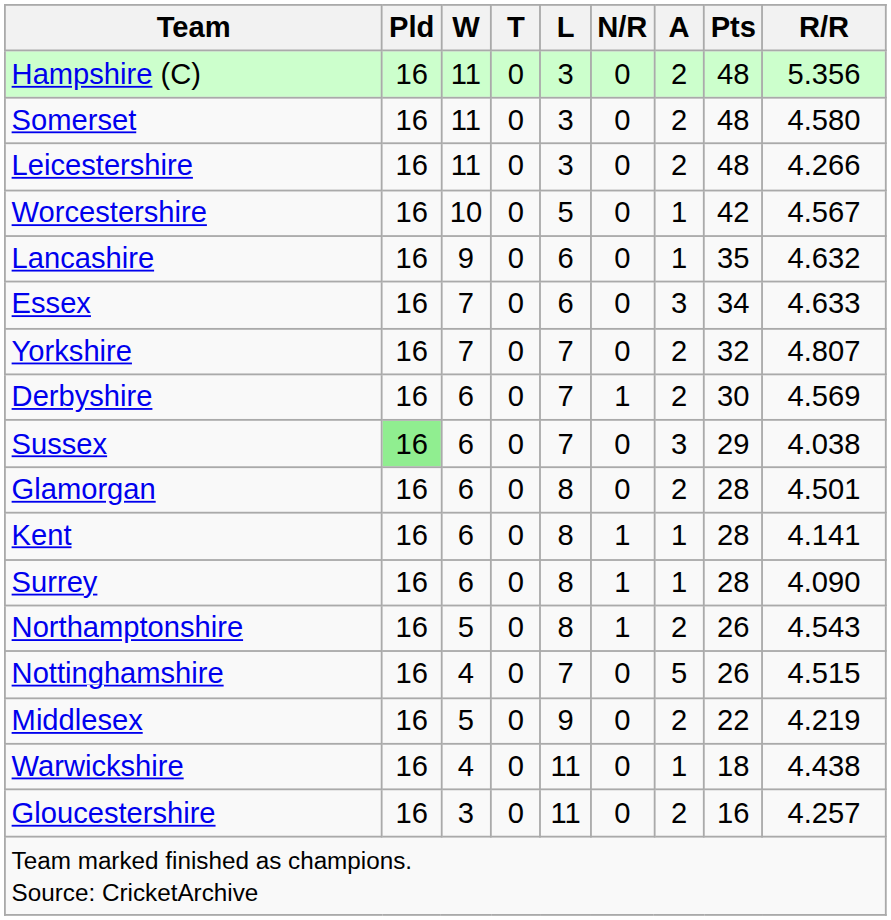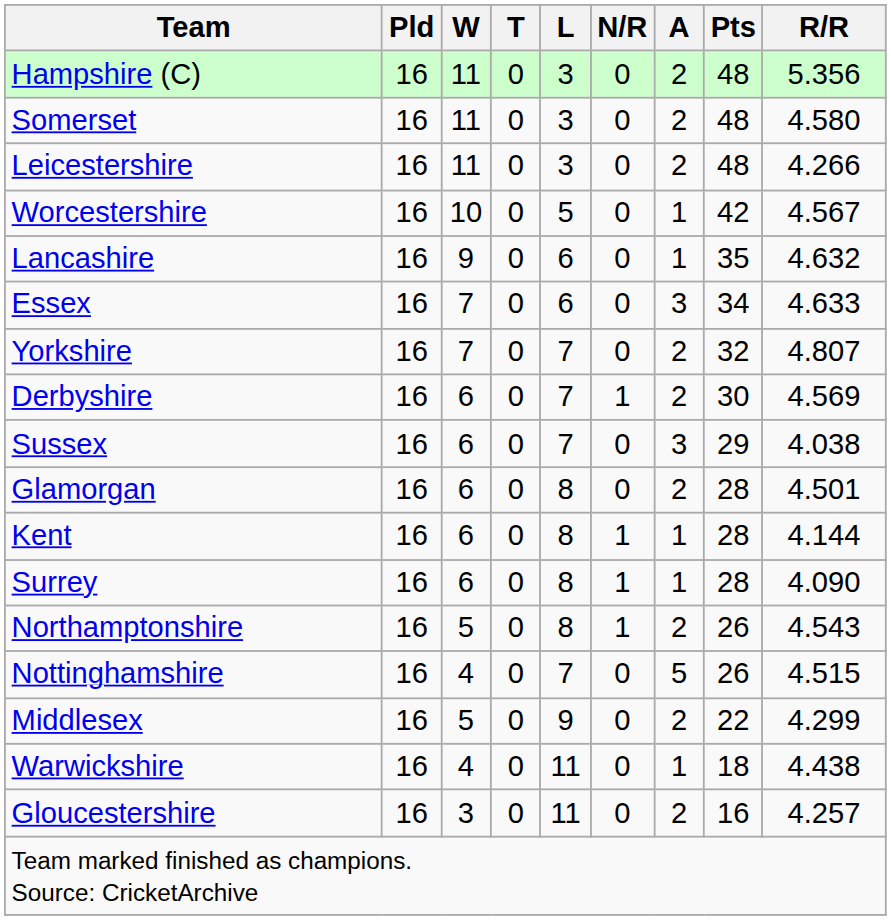 <table class="wikitable" style="text-align: center;">
 <tr>
 <th width=200>Team</th>
 <th width=20>Pld</th>
 <th width=20>W</th>
 <th width=20>T</th>
 <th width=20>L</th>
 <th width=20>N/R</th>
 <th width=20>A</th>
 <th width=20>Pts</th>
 <th width=60>R/R</th>
 </tr>
 <tr bgcolor="#ccffcc">
 <td align=left><a href='#'>Hampshire</a> (C)</td>
 <td>16</td>
 <td>11</td>
 <td>0</td>
 <td>3</td>
 <td>0</td>
 <td>2</td>
 <td>48</td>
 <td>5.356</td>
 </tr>
 <tr>
 <td align=left><a href='#'>Somerset</a></td>
 <td>16</td>
 <td>11</td>
 <td>0</td>
 <td>3</td>
 <td>0</td>
 <td>2</td>
 <td>48</td>
 <td>4.580</td>
 </tr>
 <tr>
 <td align=left><a href='#'>Leicestershire</a></td>
 <td>16</td>
 <td>11</td>
 <td>0</td>
 <td>3</td>
 <td>0</td>
 <td>2</td>
 <td>48</td>
 <td>4.266</td>
 </tr>
 <tr>
 <td align=left><a href='#'>Worcestershire</a></td>
 <td>16</td>
 <td>10</td>
 <td>0</td>
 <td>5</td>
 <td>0</td>
 <td>1</td>
 <td>42</td>
 <td>4.567</td>
 </tr>
 <tr>
 <td align=left><a href='#'>Lancashire</a></td>
 <td>16</td>
 <td>9</td>
 <td>0</td>
 <td>6</td>
 <td>0</td>
 <td>1</td>
 <td>35</td>
 <td>4.632</td>
 </tr>
 <tr>
 <td align=left><a href='#'>Essex</a></td>
 <td>16</td>
 <td>7</td>
 <td>0</td>
 <td>6</td>
 <td>0</td>
 <td>3</td>
 <td>34</td>
 <td>4.633</td>
 </tr>
 <tr>
 <td align=left><a href='#'>Yorkshire</a></td>
 <td>16</td>
 <td>7</td>
 <td>0</td>
 <td>7</td>
 <td>0</td>
 <td>2</td>
 <td>32</td>
 <td>4.807</td>
 </tr>
 <tr>
 <td align=left><a href='#'>Derbyshire</a></td>
 <td>16</td>
 <td>6</td>
 <td>0</td>
 <td>7</td>
 <td>1</td>
 <td>2</td>
 <td>30</td>
 <td>4.569</td>
 </tr>
 <tr>
 <td align=left><a href='#'>Sussex</a></td>
-<td style="background: lightgreen;">16</td>
+<td>16</td>
 <td>6</td>
 <td>0</td>
 <td>7</td>
 <td>0</td>
 <td>3</td>
 <td>29</td>
 <td>4.038</td>
 </tr>
 <tr>
 <td align=left><a href='#'>Glamorgan</a></td>
 <td>16</td>
 <td>6</td>
 <td>0</td>
 <td>8</td>
 <td>0</td>
 <td>2</td>
 <td>28</td>
 <td>4.501</td>
 </tr>
 <tr>
 <td align=left><a href='#'>Kent</a></td>
 <td>16</td>
 <td>6</td>
 <td>0</td>
 <td>8</td>
 <td>1</td>
 <td>1</td>
 <td>28</td>
-<td>4.141</td>
+<td>4.144</td>
 </tr>
 <tr>
 <td align=left><a href='#'>Surrey</a></td>
 <td>16</td>
 <td>6</td>
 <td>0</td>
 <td>8</td>
 <td>1</td>
 <td>1</td>
 <td>28</td>
 <td>4.090</td>
 </tr>
 <tr>
 <td align=left><a href='#'>Northamptonshire</a></td>
 <td>16</td>
 <td>5</td>
 <td>0</td>
 <td>8</td>
 <td>1</td>
 <td>2</td>
 <td>26</td>
 <td>4.543</td>
 </tr>
 <tr>
 <td align=left><a href='#'>Nottinghamshire</a></td>
 <td>16</td>
 <td>4</td>
 <td>0</td>
 <td>7</td>
 <td>0</td>
 <td>5</td>
 <td>26</td>
 <td>4.515</td>
 </tr>
 <tr>
 <td align=left><a href='#'>Middlesex</a></td>
 <td>16</td>
 <td>5</td>
 <td>0</td>
 <td>9</td>
 <td>0</td>
 <td>2</td>
 <td>22</td>
-<td>4.219</td>
+<td>4.299</td>
 </tr>
 <tr>
 <td align=left><a href='#'>Warwickshire</a></td>
 <td>16</td>
 <td>4</td>
 <td>0</td>
 <td>11</td>
 <td>0</td>
 <td>1</td>
 <td>18</td>
 <td>4.438</td>
 </tr>
 <tr>
 <td align=left><a href='#'>Gloucestershire</a></td>
 <td>16</td>
 <td>3</td>
 <td>0</td>
 <td>11</td>
 <td>0</td>
 <td>2</td>
 <td>16</td>
 <td>4.257</td>
 </tr>
 <tr>
 <td colspan="9" align="left"><small>Team marked  finished as champions.<br>Source: CricketArchive</small></td>
 </tr>
 </table>
